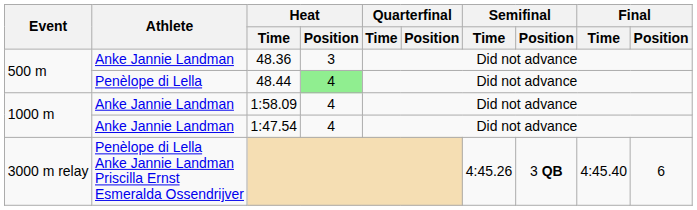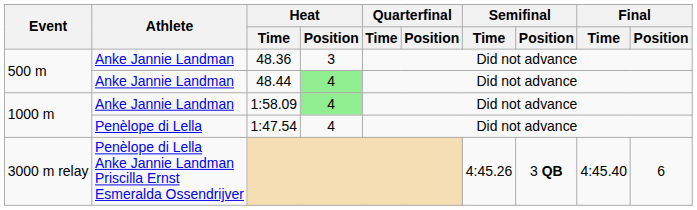 <table class="wikitable" border="1" style="font-size:90%">
 <tr>
 <th rowspan=2>Event</th>
 <th rowspan=2>Athlete</th>
 <th colspan=2>Heat</th>
 <th colspan=2>Quarterfinal</th>
 <th colspan=2>Semifinal</th>
 <th colspan=2>Final</th>
 </tr>
 <tr>
 <th>Time</th>
 <th>Position</th>
 <th>Time</th>
 <th>Position</th>
 <th>Time</th>
 <th>Position</th>
 <th>Time</th>
 <th>Position</th>
 </tr>
 <tr>
 <td rowspan=2>500 m</td>
 <td><a href='#'>Anke Jannie Landman</a></td>
 <td align=center>48.36</td>
 <td align=center>3</td>
 <td colspan="6" align=center>Did not advance</td>
 </tr>
 <tr>
-<td><a href='#'>Penèlope di Lella</a></td>
+<td><a href='#'>Anke Jannie Landman</a></td>
 <td align=center>48.44</td>
 <td align=center style="background: lightgreen;">4</td>
 <td colspan="6" align=center>Did not advance</td>
 </tr>
 <tr>
 <td rowspan=2>1000 m</td>
 <td><a href='#'>Anke Jannie Landman</a></td>
 <td align=center>1:58.09</td>
-<td align=center>4</td>
+<td align=center style="background: lightgreen;">4</td>
 <td colspan="6" align=center>Did not advance</td>
 </tr>
 <tr>
-<td><a href='#'>Anke Jannie Landman</a></td>
+<td><a href='#'>Penèlope di Lella</a></td>
 <td align=center>1:47.54</td>
 <td align=center>4</td>
 <td colspan="6" align=center>Did not advance</td>
 </tr>
 <tr>
 <td rowspan=1>3000 m relay</td>
 <td><a href='#'>Penèlope di Lella</a><br><a href='#'>Anke Jannie Landman</a><br><a href='#'>Priscilla Ernst</a><br><a href='#'>Esmeralda Ossendrijver</a></td>
 <td colspan=4 bgcolor=wheat></td>
 <td align=center>4:45.26</td>
 <td align=center>3 <strong>QB</strong></td>
 <td align=center>4:45.40</td>
 <td align=center>6</td>
 </tr>
 </table>
